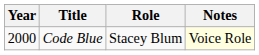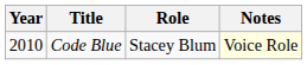 <table class="wikitable">
 <tr>
 <th>Year</th>
 <th>Title</th>
 <th>Role</th>
 <th>Notes</th>
 </tr>
 <tr>
-<td>2000</td>
+<td>2010</td>
 <td><em>Code Blue</em></td>
 <td>Stacey Blum</td>
 <td style="background: lightyellow;">Voice Role</td>
 </tr>
 </table>
